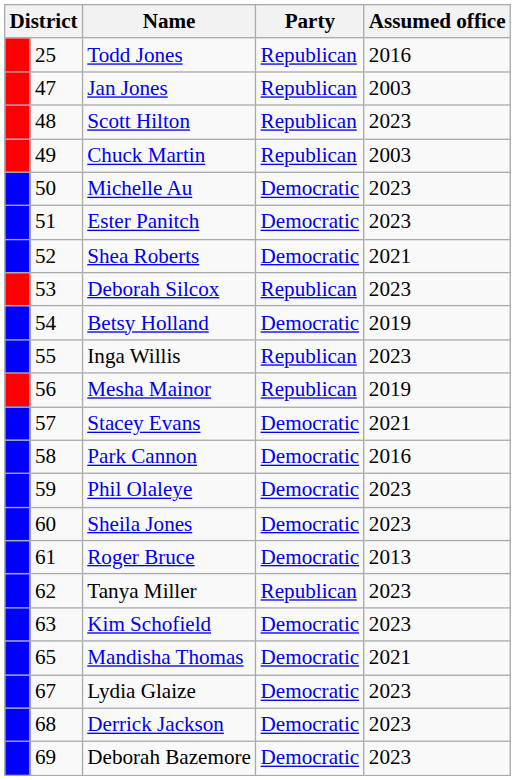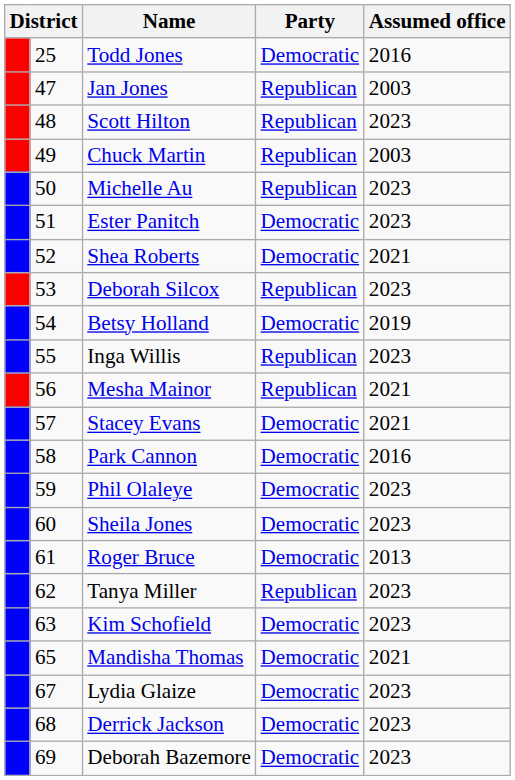 <table class=wikitable>
 <tr>
 <th colspan="2"  style="text-align:center; vertical-align:bottom;"><strong>District</strong></th>
 <th style="text-align:center; vertical-align:bottom;"><strong>Name</strong></th>
 <th style="text-align:center; vertical-align:bottom;"><strong>Party</strong></th>
 <th style="text-align:center; vertical-align:bottom;"><strong>Assumed office</strong></th>
 </tr>
 <tr>
 <td style="background:red;"> </td>
 <td>25</td>
 <td><a href='#'>Todd Jones</a></td>
-<td><a href='#'>Republican</a></td>
+<td><a href='#'>Democratic</a></td>
 <td>2016</td>
 </tr>
 <tr>
 <td style="background:red;"> </td>
 <td>47</td>
 <td><a href='#'>Jan Jones</a></td>
 <td><a href='#'>Republican</a></td>
 <td>2003</td>
 </tr>
 <tr>
 <td style="background:red;"> </td>
 <td>48</td>
 <td><a href='#'>Scott Hilton</a></td>
 <td><a href='#'>Republican</a></td>
 <td>2023</td>
 </tr>
 <tr>
 <td style="background:red;"> </td>
 <td>49</td>
 <td><a href='#'>Chuck Martin</a></td>
 <td><a href='#'>Republican</a></td>
 <td>2003</td>
 </tr>
 <tr>
 <td style="background:blue;"> </td>
 <td>50</td>
 <td><a href='#'>Michelle Au</a></td>
-<td><a href='#'>Democratic</a></td>
+<td><a href='#'>Republican</a></td>
 <td>2023</td>
 </tr>
 <tr>
 <td style="background:blue;"> </td>
 <td>51</td>
 <td><a href='#'>Ester Panitch</a></td>
 <td><a href='#'>Democratic</a></td>
 <td>2023</td>
 </tr>
 <tr>
 <td style="background:blue;"> </td>
 <td>52</td>
 <td><a href='#'>Shea Roberts</a></td>
 <td><a href='#'>Democratic</a></td>
 <td>2021</td>
 </tr>
 <tr>
 <td style="background:red;"> </td>
 <td>53</td>
 <td><a href='#'>Deborah Silcox</a></td>
 <td><a href='#'>Republican</a></td>
 <td>2023</td>
 </tr>
 <tr>
 <td style="background:blue;"> </td>
 <td>54</td>
 <td><a href='#'>Betsy Holland</a></td>
 <td><a href='#'>Democratic</a></td>
 <td>2019</td>
 </tr>
 <tr>
 <td style="background:blue;"> </td>
 <td>55</td>
 <td>Inga Willis</td>
 <td><a href='#'>Republican</a></td>
 <td>2023</td>
 </tr>
 <tr>
 <td style="background:red;"> </td>
 <td>56</td>
 <td><a href='#'>Mesha Mainor</a></td>
 <td><a href='#'>Republican</a></td>
-<td>2019</td>
+<td>2021</td>
 </tr>
 <tr>
 <td style="background:blue;"> </td>
 <td>57</td>
 <td><a href='#'>Stacey Evans</a></td>
 <td><a href='#'>Democratic</a></td>
 <td>2021</td>
 </tr>
 <tr>
 <td style="background:blue;"> </td>
 <td>58</td>
 <td><a href='#'>Park Cannon</a></td>
 <td><a href='#'>Democratic</a></td>
 <td>2016</td>
 </tr>
 <tr>
 <td style="background:blue;"> </td>
 <td>59</td>
 <td><a href='#'>Phil Olaleye</a></td>
 <td><a href='#'>Democratic</a></td>
 <td>2023</td>
 </tr>
 <tr>
 <td style="background:blue;"> </td>
 <td>60</td>
 <td><a href='#'>Sheila Jones</a></td>
 <td><a href='#'>Democratic</a></td>
 <td>2023</td>
 </tr>
 <tr>
 <td style="background:blue;"> </td>
 <td>61</td>
 <td><a href='#'>Roger Bruce</a></td>
 <td><a href='#'>Democratic</a></td>
 <td>2013</td>
 </tr>
 <tr>
 <td style="background:blue;"> </td>
 <td>62</td>
 <td>Tanya Miller</td>
 <td><a href='#'>Republican</a></td>
 <td>2023</td>
 </tr>
 <tr>
 <td style="background:blue;"> </td>
 <td>63</td>
 <td><a href='#'>Kim Schofield</a></td>
 <td><a href='#'>Democratic</a></td>
 <td>2023</td>
 </tr>
 <tr>
 <td style="background:blue;"> </td>
 <td>65</td>
 <td><a href='#'>Mandisha Thomas</a></td>
 <td><a href='#'>Democratic</a></td>
 <td>2021</td>
 </tr>
 <tr>
 <td style="background:blue;"> </td>
 <td>67</td>
 <td>Lydia Glaize</td>
 <td><a href='#'>Democratic</a></td>
 <td>2023</td>
 </tr>
 <tr>
 <td style="background:blue;"> </td>
 <td>68</td>
 <td><a href='#'>Derrick Jackson</a></td>
 <td><a href='#'>Democratic</a></td>
 <td>2023</td>
 </tr>
 <tr>
 <td style="background:blue;"> </td>
 <td>69</td>
 <td>Deborah Bazemore</td>
 <td><a href='#'>Democratic</a></td>
 <td>2023</td>
 </tr>
 </table>
